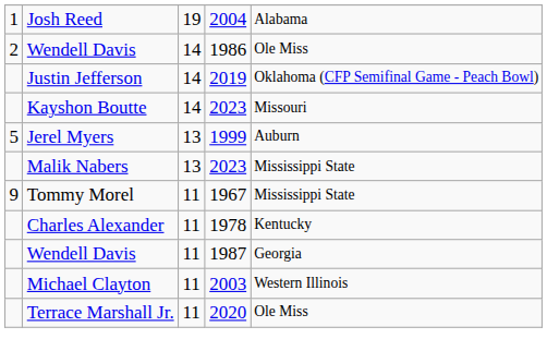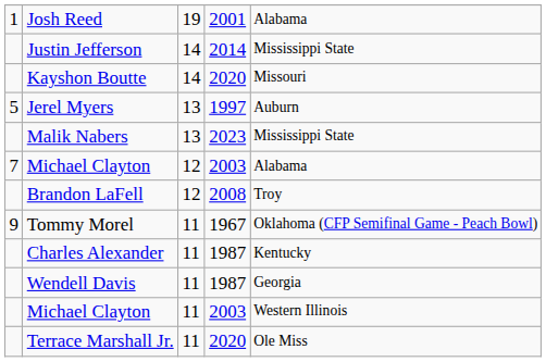 <table class="wikitable">
 <tr>
 </tr>
 <tr>
 <td>1</td>
 <td><a href='#'>Josh Reed</a></td>
 <td>19</td>
-<td><a href='#'>2004</a></td>
+<td><a href='#'>2001</a></td>
 <td style="font-size:80%;">Alabama</td>
-</tr>
-<tr>
-<td>2</td>
-<td><a href='#'>Wendell Davis</a></td>
-<td>14</td>
-<td>1986</td>
-<td style="font-size:80%;">Ole Miss</td>
 </tr>
 <tr>
 <td></td>
 <td><a href='#'>Justin Jefferson</a></td>
 <td>14</td>
-<td><a href='#'>2019</a></td>
-<td style="font-size:80%;">Oklahoma (<a href='#'>CFP Semifinal Game - Peach Bowl</a>)</td>
+<td><a href='#'>2014</a></td>
+<td style="font-size:80%;">Mississippi State</td>
 </tr>
 <tr>
 <td></td>
 <td><a href='#'>Kayshon Boutte</a></td>
 <td>14</td>
-<td><a href='#'>2023</a></td>
+<td><a href='#'>2020</a></td>
 <td style="font-size:80%;">Missouri</td>
 </tr>
 <tr>
 <td>5</td>
 <td><a href='#'>Jerel Myers</a></td>
 <td>13</td>
-<td><a href='#'>1999</a></td>
+<td><a href='#'>1997</a></td>
 <td style="font-size:80%;">Auburn</td>
 </tr>
 <tr>
 <td></td>
 <td><a href='#'>Malik Nabers</a></td>
 <td>13</td>
 <td><a href='#'>2023</a></td>
 <td style="font-size:80%;">Mississippi State</td>
 </tr>
 <tr>
+<td>7</td>
+<td><a href='#'>Michael Clayton</a></td>
+<td>12</td>
+<td><a href='#'>2003</a></td>
+<td style="font-size:80%;">Alabama</td>
+</tr>
+<tr>
+<td></td>
+<td><a href='#'>Brandon LaFell</a></td>
+<td>12</td>
+<td><a href='#'>2008</a></td>
+<td style="font-size:80%;">Troy</td>
+</tr>
+<tr>
 <td>9</td>
 <td>Tommy Morel</td>
 <td>11</td>
 <td>1967</td>
-<td style="font-size:80%;">Mississippi State</td>
+<td style="font-size:80%;">Oklahoma (<a href='#'>CFP Semifinal Game - Peach Bowl</a>)</td>
 </tr>
 <tr>
 <td></td>
 <td><a href='#'>Charles Alexander</a></td>
 <td>11</td>
-<td>1978</td>
+<td>1987</td>
 <td style="font-size:80%;">Kentucky</td>
 </tr>
 <tr>
 <td></td>
 <td><a href='#'>Wendell Davis</a></td>
 <td>11</td>
 <td>1987</td>
 <td style="font-size:80%;">Georgia</td>
 </tr>
 <tr>
 <td></td>
 <td><a href='#'>Michael Clayton</a></td>
 <td>11</td>
 <td><a href='#'>2003</a></td>
 <td style="font-size:80%;">Western Illinois</td>
 </tr>
 <tr>
 <td></td>
 <td><a href='#'>Terrace Marshall Jr.</a></td>
 <td>11</td>
 <td><a href='#'>2020</a></td>
 <td style="font-size:80%;">Ole Miss</td>
 </tr>
 </table>
